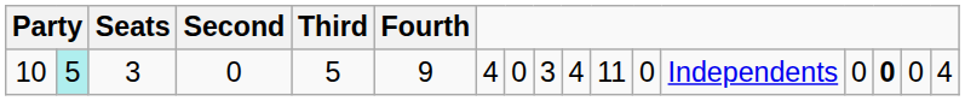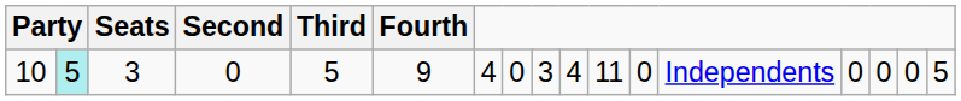 <table class="wikitable">
 <tr>
 <th colspan=2>Party</th>
 <th>Seats</th>
 <th>Second</th>
 <th>Third</th>
 <th>Fourth</th>
 </tr>
 <tr>
 <td align=center>10</td>
 <td align=center style="background: paleturquoise;">5</td>
 <td align=center>3</td>
 <td align=center>0<br></td>
 <td align=center>5</td>
 <td align=center>9</td>
 <td align=center>4</td>
 <td align=center>0<br></td>
 <td align=center>3</td>
 <td align=center>4</td>
 <td align=center>11</td>
 <td align=center>0<br></td>
 <td><a href='#'>Independents</a></td>
 <td align=center>0</td>
-<td align=center><strong>0</strong></td>
 <td align=center>0</td>
-<td align=center>4</td>
+<td align=center>0</td>
+<td align=center>5</td>
 </tr>
 </table>
